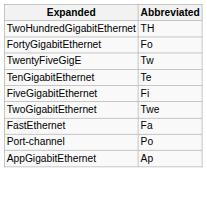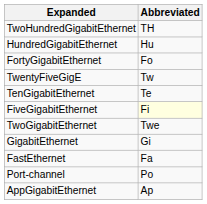 <table class="wikitable sortable">
 <tr>
 <th>Expanded</th>
 <th>Abbreviated</th>
 </tr>
 <tr>
 <td>TwoHundredGigabitEthernet</td>
 <td>TH</td>
+</tr>
+<tr>
+<td>HundredGigabitEthernet</td>
+<td>Hu</td>
 </tr>
 <tr>
 <td>FortyGigabitEthernet</td>
 <td>Fo</td>
 </tr>
 <tr>
 <td>TwentyFiveGigE</td>
 <td>Tw</td>
 </tr>
 <tr>
 <td>TenGigabitEthernet</td>
 <td>Te</td>
 </tr>
 <tr>
 <td>FiveGigabitEthernet</td>
-<td>Fi</td>
+<td style="background: lightyellow;">Fi</td>
 </tr>
 <tr>
 <td>TwoGigabitEthernet</td>
 <td>Twe</td>
+</tr>
+<tr>
+<td>GigabitEthernet</td>
+<td>Gi</td>
 </tr>
 <tr>
 <td>FastEthernet</td>
 <td>Fa</td>
 </tr>
 <tr>
 <td>Port-channel</td>
 <td>Po</td>
 </tr>
 <tr>
 <td>AppGigabitEthernet</td>
 <td>Ap</td>
 </tr>
 </table>
